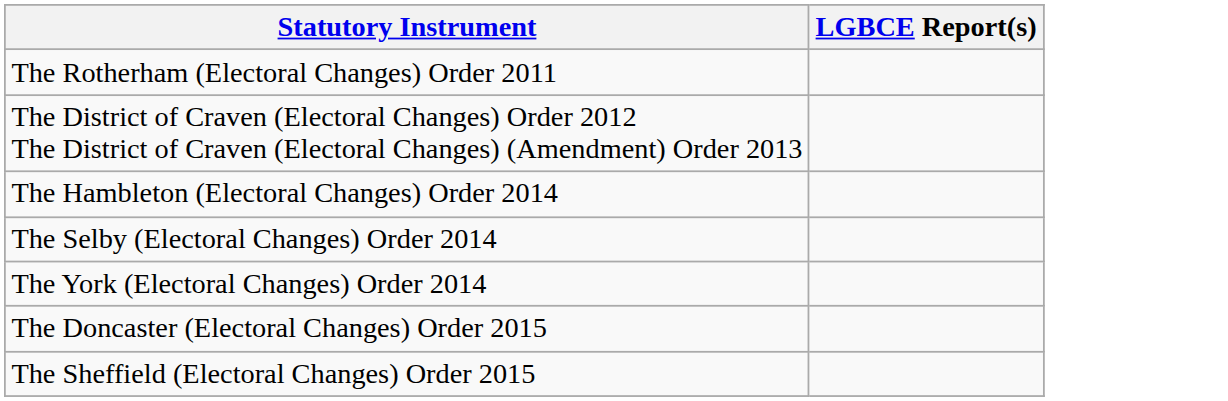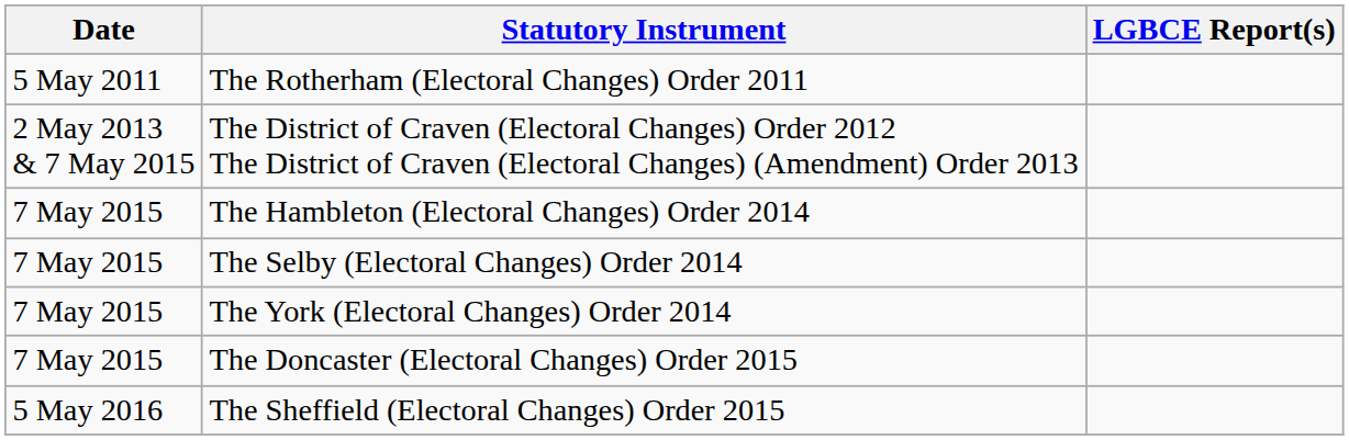 <table class="wikitable sortable">
 <tr>
+<th>Date</th>
 <th><a href='#'>Statutory Instrument</a></th>
 <th><a href='#'>LGBCE</a> Report(s)</th>
 </tr>
 <tr>
+<td>5 May 2011</td>
 <td>The Rotherham (Electoral Changes) Order 2011</td>
 <td></td>
 </tr>
 <tr>
+<td>2 May 2013<br>& 7 May 2015</td>
 <td>The District of Craven (Electoral Changes) Order 2012<br>The District of Craven (Electoral Changes) (Amendment) Order 2013</td>
 <td></td>
 </tr>
 <tr>
+<td>7 May 2015</td>
 <td>The Hambleton (Electoral Changes) Order 2014</td>
 <td></td>
 </tr>
 <tr>
+<td>7 May 2015</td>
 <td>The Selby (Electoral Changes) Order 2014</td>
 <td></td>
 </tr>
 <tr>
+<td>7 May 2015</td>
 <td>The York (Electoral Changes) Order 2014</td>
 <td></td>
 </tr>
 <tr>
+<td>7 May 2015</td>
 <td>The Doncaster (Electoral Changes) Order 2015</td>
 <td></td>
 </tr>
 <tr>
+<td>5 May 2016</td>
 <td>The Sheffield (Electoral Changes) Order 2015</td>
 <td></td>
 </tr>
 </table>
